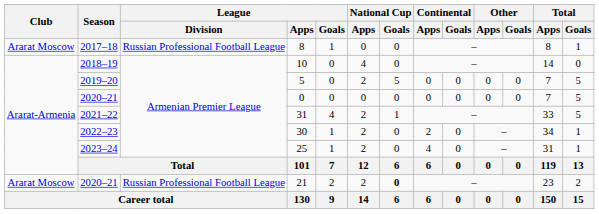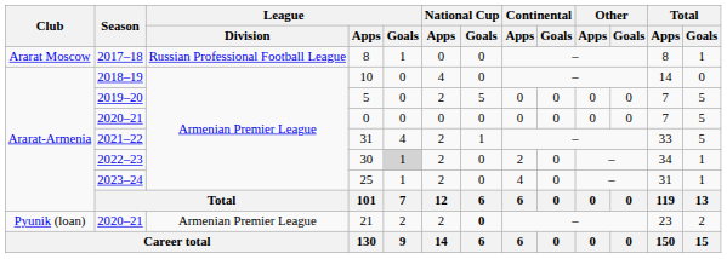 <table class="wikitable" style="text-align: center">
 <tr>
 <th rowspan="2">Club</th>
 <th rowspan="2">Season</th>
 <th colspan="3">League</th>
 <th colspan="2">National Cup</th>
 <th colspan="2">Continental</th>
 <th colspan="2">Other</th>
 <th colspan="2">Total</th>
 </tr>
 <tr>
 <th>Division</th>
 <th>Apps</th>
 <th>Goals</th>
 <th>Apps</th>
 <th>Goals</th>
 <th>Apps</th>
 <th>Goals</th>
 <th>Apps</th>
 <th>Goals</th>
 <th>Apps</th>
 <th>Goals</th>
 </tr>
 <tr>
 <td><a href='#'>Ararat Moscow</a></td>
 <td><a href='#'>2017–18</a></td>
 <td><a href='#'>Russian Professional Football League</a></td>
 <td>8</td>
 <td>1</td>
 <td>0</td>
 <td>0</td>
 <td colspan="4">–</td>
 <td>8</td>
 <td>1</td>
 </tr>
 <tr>
 <td rowspan="7"><a href='#'>Ararat-Armenia</a></td>
 <td><a href='#'>2018–19</a></td>
 <td rowspan="6"><a href='#'>Armenian Premier League</a></td>
 <td>10</td>
 <td>0</td>
 <td>4</td>
 <td>0</td>
 <td colspan="4">–</td>
 <td>14</td>
 <td>0</td>
 </tr>
 <tr>
 <td><a href='#'>2019–20</a></td>
 <td>5</td>
 <td>0</td>
 <td>2</td>
 <td>5</td>
 <td>0</td>
 <td>0</td>
 <td>0</td>
 <td>0</td>
 <td>7</td>
 <td>5</td>
 </tr>
 <tr>
 <td><a href='#'>2020–21</a></td>
 <td>0</td>
 <td>0</td>
 <td>0</td>
 <td>0</td>
 <td>0</td>
 <td>0</td>
 <td>0</td>
 <td>0</td>
 <td>7</td>
 <td>5</td>
 </tr>
 <tr>
 <td><a href='#'>2021–22</a></td>
 <td>31</td>
 <td>4</td>
 <td>2</td>
 <td>1</td>
 <td colspan="4">–</td>
 <td>33</td>
 <td>5</td>
 </tr>
 <tr>
 <td><a href='#'>2022–23</a></td>
 <td>30</td>
-<td>1</td>
+<td style="background: lightgrey;">1</td>
 <td>2</td>
 <td>0</td>
 <td>2</td>
 <td>0</td>
 <td colspan="2">–</td>
 <td>34</td>
 <td>1</td>
 </tr>
 <tr>
 <td><a href='#'>2023–24</a></td>
 <td>25</td>
 <td>1</td>
 <td>2</td>
 <td>0</td>
 <td>4</td>
 <td>0</td>
 <td colspan="2">–</td>
 <td>31</td>
 <td>1</td>
 </tr>
 <tr>
 <th colspan="2">Total</th>
 <th>101</th>
 <th>7</th>
 <th>12</th>
 <th>6</th>
 <th>6</th>
 <th>0</th>
 <th>0</th>
 <th>0</th>
 <th>119</th>
 <th>13</th>
 </tr>
 <tr>
-<td><a href='#'>Ararat Moscow</a></td>
+<td><a href='#'>Pyunik</a> (loan)</td>
 <td><a href='#'>2020–21</a></td>
-<td><a href='#'>Russian Professional Football League</a></td>
+<td>Armenian Premier League</td>
 <td>21</td>
 <td>2</td>
 <td>2</td>
 <td><strong>0</strong></td>
 <td colspan="4">–</td>
 <td>23</td>
 <td>2</td>
 </tr>
 <tr>
 <th colspan="3">Career total</th>
 <th>130</th>
 <th>9</th>
 <th>14</th>
 <th>6</th>
 <th>6</th>
 <th>0</th>
 <th>0</th>
 <th>0</th>
 <th>150</th>
 <th>15</th>
 </tr>
 </table>
